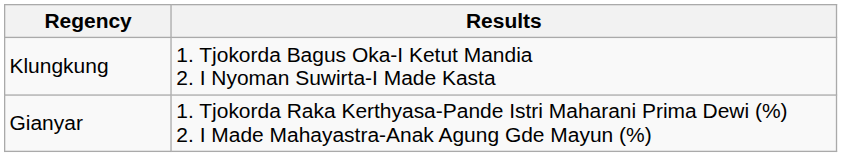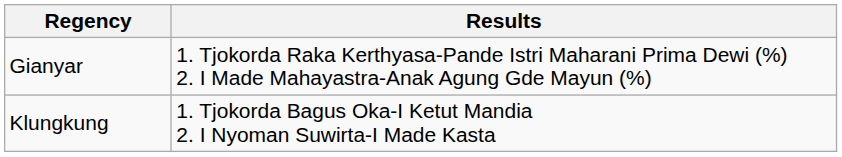 <table class="wikitable sortable" style="text-align: center;">
 <tr style="text-align: center;">
 <th style="width: 120px;">Regency</th>
 <th style="width: 500px;">Results</th>
 </tr>
 <tr>
+<td style="text-align: left;">Gianyar</td>
+<td style="text-align: left;">1. Tjokorda Raka Kerthyasa-Pande Istri Maharani Prima Dewi (%)<br>2. I Made Mahayastra-Anak Agung Gde Mayun (%)</td>
+</tr>
+<tr>
 <td style="text-align: left;">Klungkung</td>
 <td style="text-align: left;">1. Tjokorda Bagus Oka-I Ketut Mandia<br>2. I Nyoman Suwirta-I Made Kasta</td>
 </tr>
-<tr>
-<td style="text-align: left;">Gianyar</td>
-<td style="text-align: left;">1. Tjokorda Raka Kerthyasa-Pande Istri Maharani Prima Dewi (%)<br>2. I Made Mahayastra-Anak Agung Gde Mayun (%)</td>
-</tr>
 </table>
